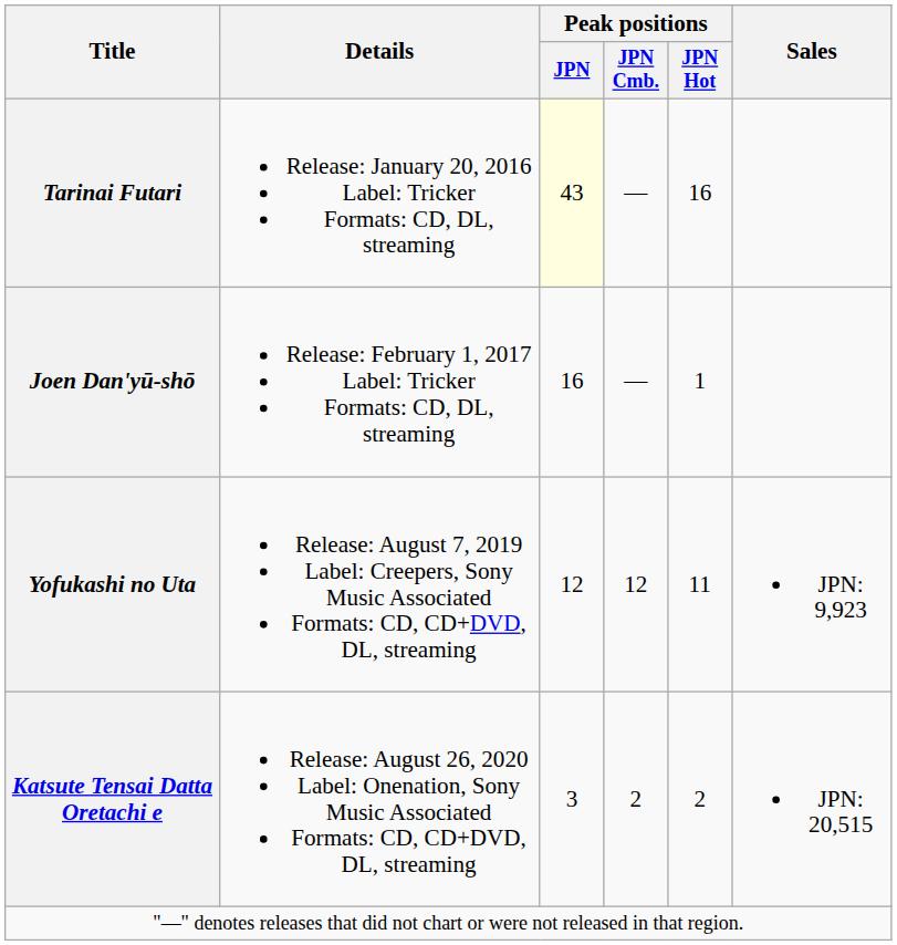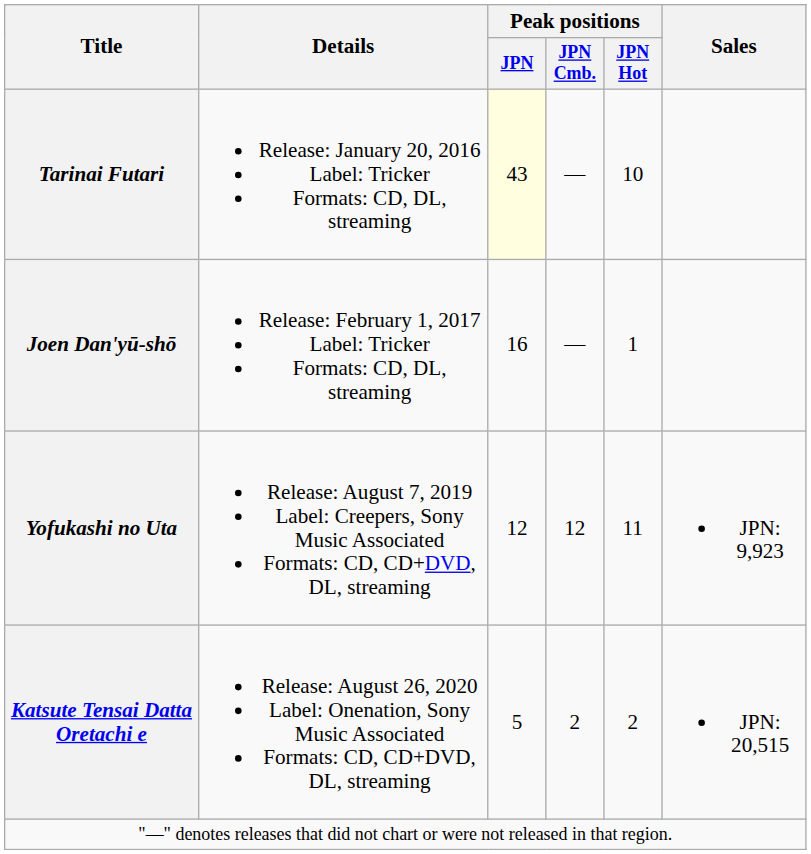 <table class="wikitable plainrowheaders" style="text-align:center">
 <tr>
 <th scope="col" rowspan="2">Title</th>
 <th scope="col" rowspan="2">Details</th>
 <th scope="col" colspan="3">Peak positions</th>
 <th scope="col" rowspan="2">Sales</th>
 </tr>
 <tr>
 <th scope="col" style="width:2.75em;font-size:85%"><a href='#'>JPN</a><br></th>
 <th scope="col" style="width:2.75em;font-size:85%"><a href='#'>JPN<br>Cmb.</a><br></th>
 <th scope="col" style="width:2.75em;font-size:85%"><a href='#'>JPN<br>Hot</a><br></th>
 </tr>
 <tr>
 <th scope="row"><em>Tarinai Futari</em></th>
 <td><br><ul><li>Release: January 20, 2016</li><li>Label: Tricker</li><li>Formats: CD, DL, streaming</li></ul></td>
 <td style="background: lightyellow;">43</td>
 <td>—</td>
-<td>16</td>
+<td>10</td>
 <td></td>
 </tr>
 <tr>
 <th scope="row"><em>Joen Dan'yū-shō</em></th>
 <td><br><ul><li>Release: February 1, 2017</li><li>Label: Tricker</li><li>Formats: CD, DL, streaming</li></ul></td>
 <td>16</td>
 <td>—</td>
 <td>1</td>
 <td></td>
 </tr>
 <tr>
 <th scope="row"><em>Yofukashi no Uta</em></th>
 <td><br><ul><li>Release: August 7, 2019</li><li>Label: Creepers, Sony Music Associated</li><li>Formats: CD, CD+<a href='#'>DVD</a>, DL, streaming</li></ul></td>
 <td>12</td>
 <td>12</td>
 <td>11</td>
 <td><br><ul><li>JPN: 9,923</li></ul></td>
 </tr>
 <tr>
 <th scope="row"><em><a href='#'>Katsute Tensai Datta Oretachi e</a></em></th>
 <td><br><ul><li>Release: August 26, 2020</li><li>Label: Onenation, Sony Music Associated</li><li>Formats: CD, CD+DVD, DL, streaming</li></ul></td>
-<td>3</td>
+<td>5</td>
 <td>2</td>
 <td>2</td>
 <td><br><ul><li>JPN: 20,515</li></ul></td>
 </tr>
 <tr>
 <td colspan="7" style="font-size:85%">"—" denotes releases that did not chart or were not released in that region.</td>
 </tr>
 </table>
